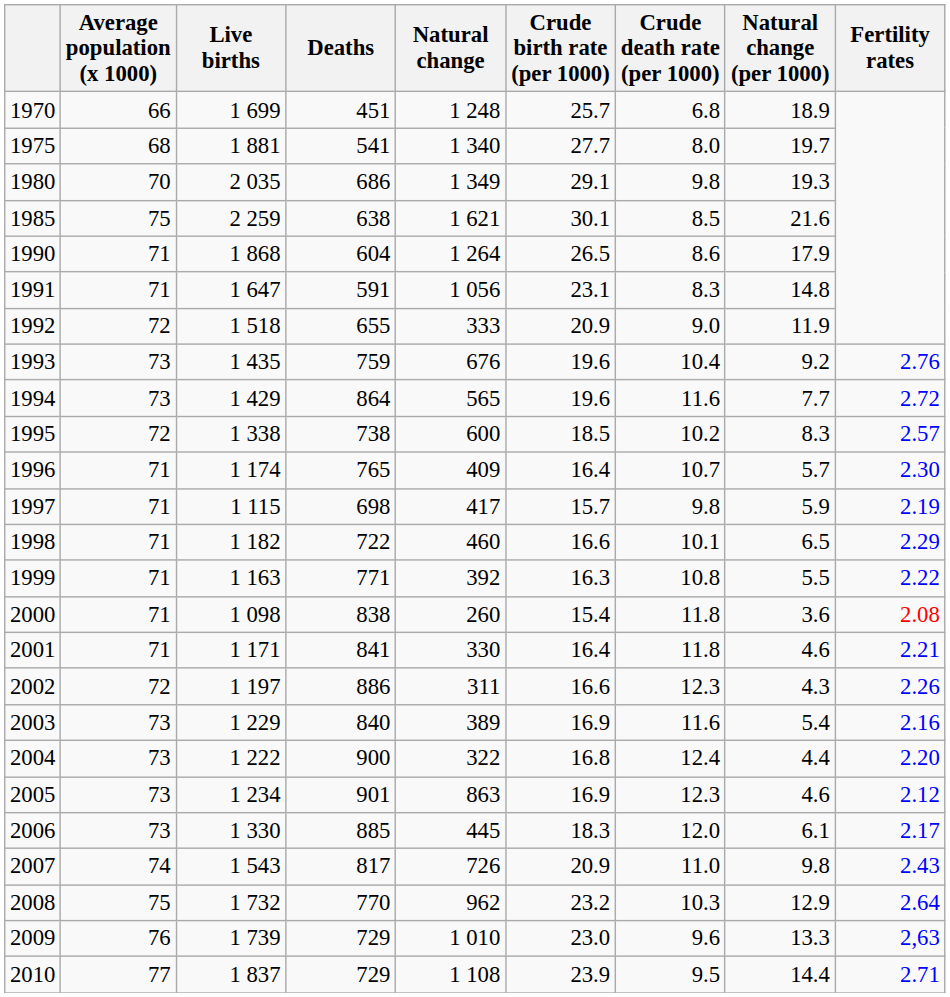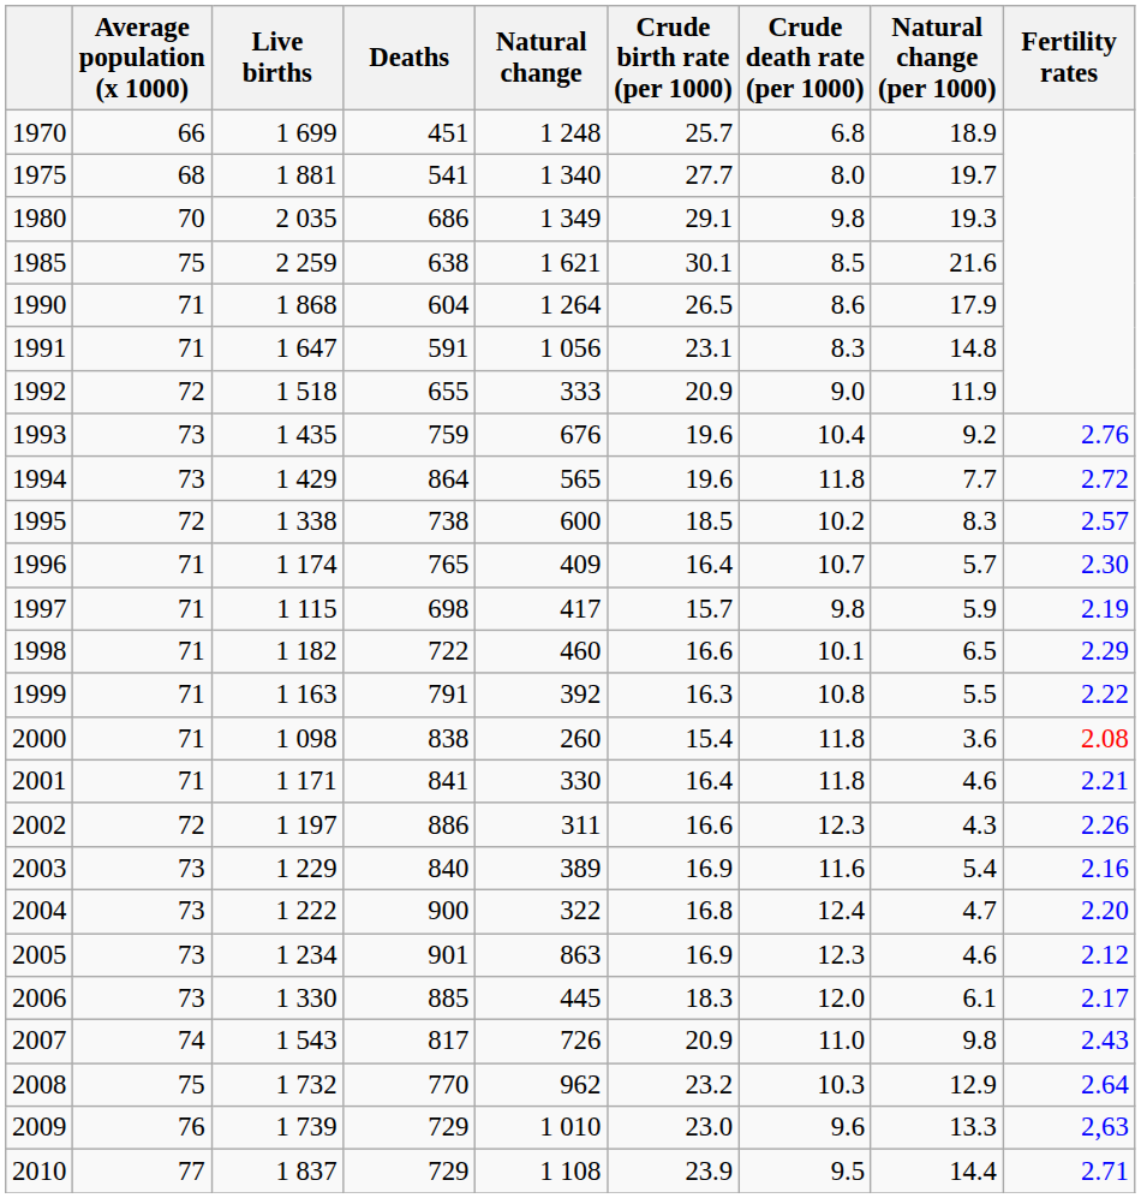 <table class="wikitable">
 <tr>
 <th></th>
 <th width="70pt">Average population (x 1000)</th>
 <th width="70pt">Live births</th>
 <th width="70pt">Deaths</th>
 <th width="70pt">Natural change</th>
 <th width="70pt">Crude birth rate (per 1000)</th>
 <th width="70pt">Crude death rate (per 1000)</th>
 <th width="70pt">Natural change (per 1000)</th>
 <th width="70pt">Fertility rates</th>
 </tr>
 <tr>
 <td>1970</td>
 <td align="right">66</td>
 <td align="right">1 699</td>
 <td align="right">451</td>
 <td align="right">1 248</td>
 <td align="right">25.7</td>
 <td align="right">6.8</td>
 <td align="right">18.9</td>
 </tr>
 <tr>
 <td>1975</td>
 <td align="right">68</td>
 <td align="right">1 881</td>
 <td align="right">541</td>
 <td align="right">1 340</td>
 <td align="right">27.7</td>
 <td align="right">8.0</td>
 <td align="right">19.7</td>
 </tr>
 <tr>
 <td>1980</td>
 <td align="right">70</td>
 <td align="right">2 035</td>
 <td align="right">686</td>
 <td align="right">1 349</td>
 <td align="right">29.1</td>
 <td align="right">9.8</td>
 <td align="right">19.3</td>
 </tr>
 <tr>
 <td>1985</td>
 <td align="right">75</td>
 <td align="right">2 259</td>
 <td align="right">638</td>
 <td align="right">1 621</td>
 <td align="right">30.1</td>
 <td align="right">8.5</td>
 <td align="right">21.6</td>
 </tr>
 <tr>
 <td>1990</td>
 <td align="right">71</td>
 <td align="right">1 868</td>
 <td align="right">604</td>
 <td align="right">1 264</td>
 <td align="right">26.5</td>
 <td align="right">8.6</td>
 <td align="right">17.9</td>
 </tr>
 <tr>
 <td>1991</td>
 <td align="right">71</td>
 <td align="right">1 647</td>
 <td align="right">591</td>
 <td align="right">1 056</td>
 <td align="right">23.1</td>
 <td align="right">8.3</td>
 <td align="right">14.8</td>
 </tr>
 <tr>
 <td>1992</td>
 <td align="right">72</td>
 <td align="right">1 518</td>
 <td align="right">655</td>
 <td align="right">333</td>
 <td align="right">20.9</td>
 <td align="right">9.0</td>
 <td align="right">11.9</td>
 </tr>
 <tr>
 <td>1993</td>
 <td align="right">73</td>
 <td align="right">1 435</td>
 <td align="right">759</td>
 <td align="right">676</td>
 <td align="right">19.6</td>
 <td align="right">10.4</td>
 <td align="right">9.2</td>
 <td align="right" style="color: blue">2.76</td>
 </tr>
 <tr>
 <td>1994</td>
 <td align="right">73</td>
 <td align="right">1 429</td>
 <td align="right">864</td>
 <td align="right">565</td>
 <td align="right">19.6</td>
-<td align="right">11.6</td>
+<td align="right">11.8</td>
 <td align="right">7.7</td>
 <td align="right" style="color: blue">2.72</td>
 </tr>
 <tr>
 <td>1995</td>
 <td align="right">72</td>
 <td align="right">1 338</td>
 <td align="right">738</td>
 <td align="right">600</td>
 <td align="right">18.5</td>
 <td align="right">10.2</td>
 <td align="right">8.3</td>
 <td align="right" style="color: blue">2.57</td>
 </tr>
 <tr>
 <td>1996</td>
 <td align="right">71</td>
 <td align="right">1 174</td>
 <td align="right">765</td>
 <td align="right">409</td>
 <td align="right">16.4</td>
 <td align="right">10.7</td>
 <td align="right">5.7</td>
 <td align="right" style="color: blue">2.30</td>
 </tr>
 <tr>
 <td>1997</td>
 <td align="right">71</td>
 <td align="right">1 115</td>
 <td align="right">698</td>
 <td align="right">417</td>
 <td align="right">15.7</td>
 <td align="right">9.8</td>
 <td align="right">5.9</td>
 <td align="right" style="color: blue">2.19</td>
 </tr>
 <tr>
 <td>1998</td>
 <td align="right">71</td>
 <td align="right">1 182</td>
 <td align="right">722</td>
 <td align="right">460</td>
 <td align="right">16.6</td>
 <td align="right">10.1</td>
 <td align="right">6.5</td>
 <td align="right" style="color: blue">2.29</td>
 </tr>
 <tr>
 <td>1999</td>
 <td align="right">71</td>
 <td align="right">1 163</td>
-<td align="right">771</td>
+<td align="right">791</td>
 <td align="right">392</td>
 <td align="right">16.3</td>
 <td align="right">10.8</td>
 <td align="right">5.5</td>
 <td align="right" style="color: blue">2.22</td>
 </tr>
 <tr>
 <td>2000</td>
 <td align="right">71</td>
 <td align="right">1 098</td>
 <td align="right">838</td>
 <td align="right">260</td>
 <td align="right">15.4</td>
 <td align="right">11.8</td>
 <td align="right">3.6</td>
 <td align="right" style="color: red">2.08</td>
 </tr>
 <tr>
 <td>2001</td>
 <td align="right">71</td>
 <td align="right">1 171</td>
 <td align="right">841</td>
 <td align="right">330</td>
 <td align="right">16.4</td>
 <td align="right">11.8</td>
 <td align="right">4.6</td>
 <td align="right" style="color: blue">2.21</td>
 </tr>
 <tr>
 <td>2002</td>
 <td align="right">72</td>
 <td align="right">1 197</td>
 <td align="right">886</td>
 <td align="right">311</td>
 <td align="right">16.6</td>
 <td align="right">12.3</td>
 <td align="right">4.3</td>
 <td align="right" style="color: blue">2.26</td>
 </tr>
 <tr>
 <td>2003</td>
 <td align="right">73</td>
 <td align="right">1 229</td>
 <td align="right">840</td>
 <td align="right">389</td>
 <td align="right">16.9</td>
 <td align="right">11.6</td>
 <td align="right">5.4</td>
 <td align="right" style="color: blue">2.16</td>
 </tr>
 <tr>
 <td>2004</td>
 <td align="right">73</td>
 <td align="right">1 222</td>
 <td align="right">900</td>
 <td align="right">322</td>
 <td align="right">16.8</td>
 <td align="right">12.4</td>
-<td align="right">4.4</td>
+<td align="right">4.7</td>
 <td align="right" style="color: blue">2.20</td>
 </tr>
 <tr>
 <td>2005</td>
 <td align="right">73</td>
 <td align="right">1 234</td>
 <td align="right">901</td>
 <td align="right">863</td>
 <td align="right">16.9</td>
 <td align="right">12.3</td>
 <td align="right">4.6</td>
 <td align="right" style="color: blue">2.12</td>
 </tr>
 <tr>
 <td>2006</td>
 <td align="right">73</td>
 <td align="right">1 330</td>
 <td align="right">885</td>
 <td align="right">445</td>
 <td align="right">18.3</td>
 <td align="right">12.0</td>
 <td align="right">6.1</td>
 <td align="right" style="color: blue">2.17</td>
 </tr>
 <tr>
 <td>2007</td>
 <td align="right">74</td>
 <td align="right">1 543</td>
 <td align="right">817</td>
 <td align="right">726</td>
 <td align="right">20.9</td>
 <td align="right">11.0</td>
 <td align="right">9.8</td>
 <td align="right" style="color: blue">2.43</td>
 </tr>
 <tr>
 <td>2008</td>
 <td align="right">75</td>
 <td align="right">1 732</td>
 <td align="right">770</td>
 <td align="right">962</td>
 <td align="right">23.2</td>
 <td align="right">10.3</td>
 <td align="right">12.9</td>
 <td align="right" style="color: blue">2.64</td>
 </tr>
 <tr>
 <td>2009</td>
 <td align="right">76</td>
 <td align="right">1 739</td>
 <td align="right">729</td>
 <td align="right">1 010</td>
 <td align="right">23.0</td>
 <td align="right">9.6</td>
 <td align="right">13.3</td>
 <td align="right" style="color: blue">2,63</td>
 </tr>
 <tr>
 <td>2010</td>
 <td align="right">77</td>
 <td align="right">1 837</td>
 <td align="right">729</td>
 <td align="right">1 108</td>
 <td align="right">23.9</td>
 <td align="right">9.5</td>
 <td align="right">14.4</td>
 <td align="right" style="color: blue">2.71</td>
 </tr>
 </table>
